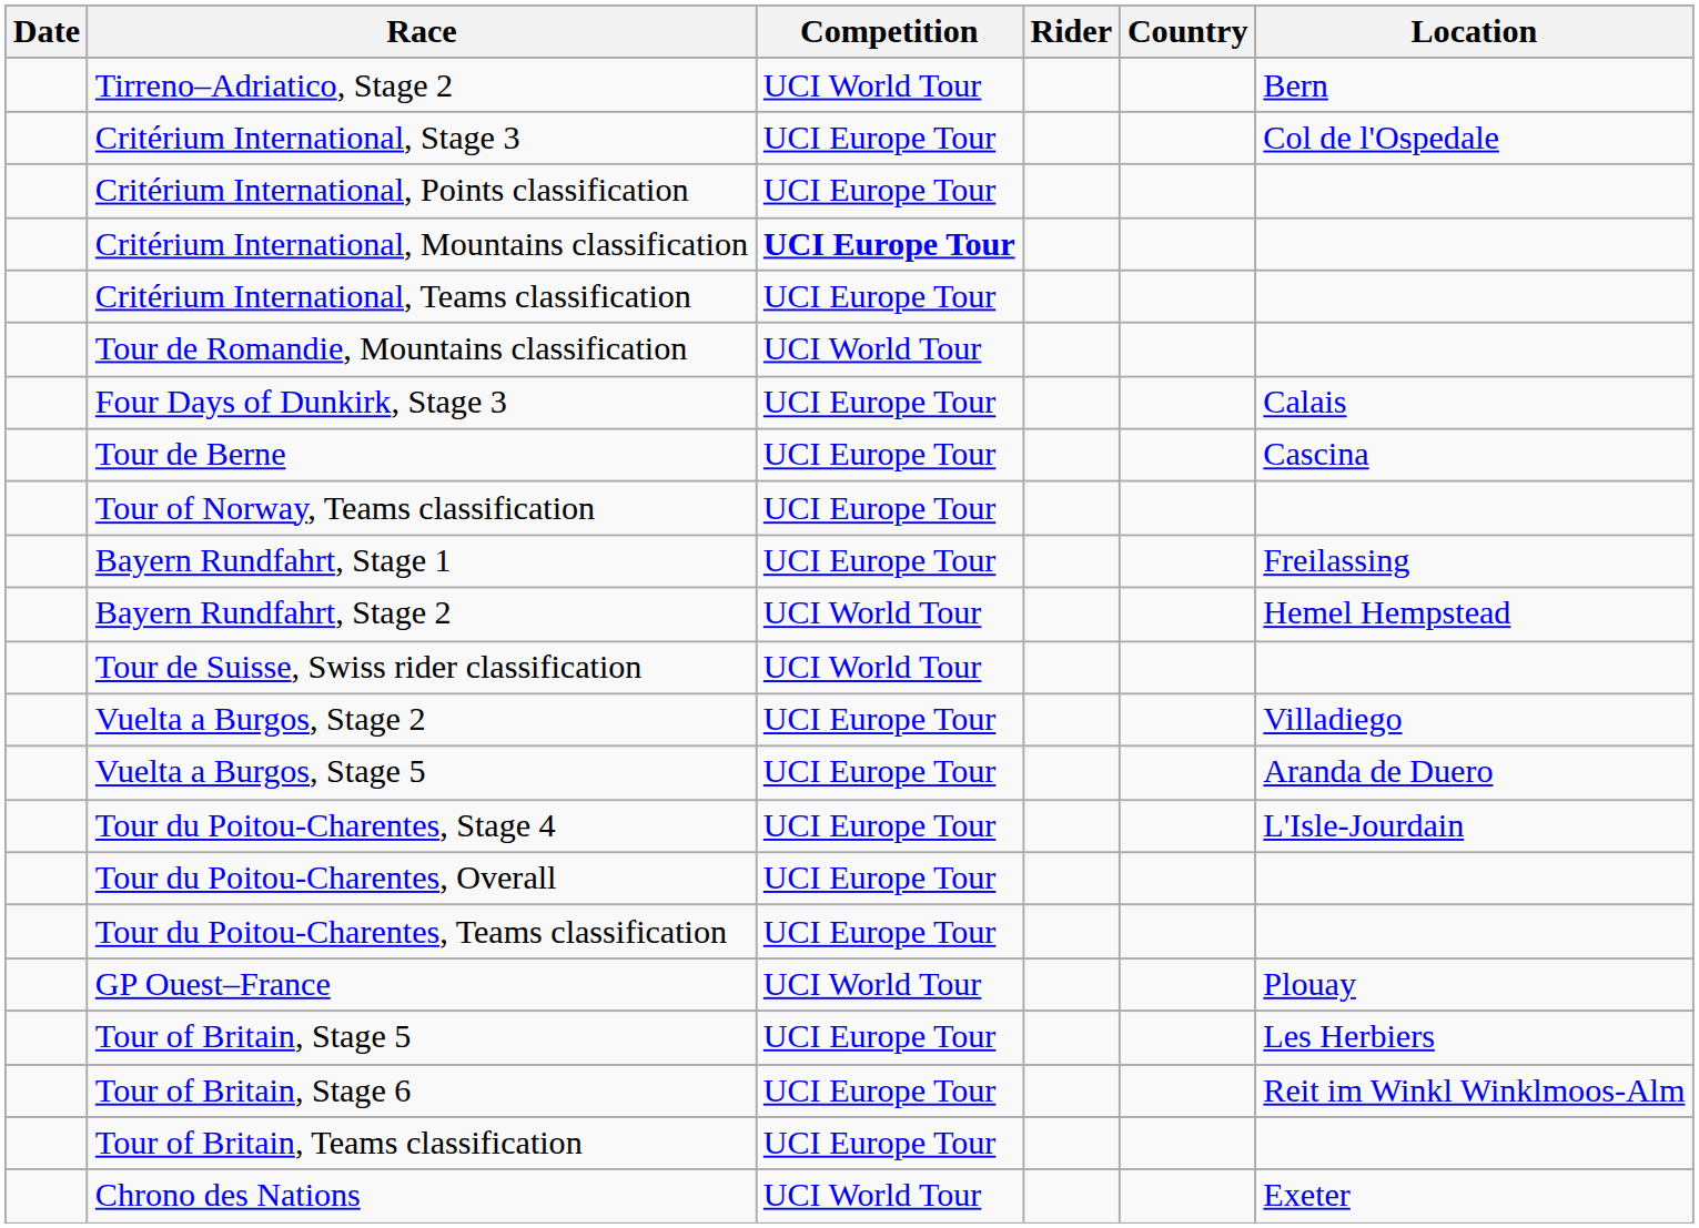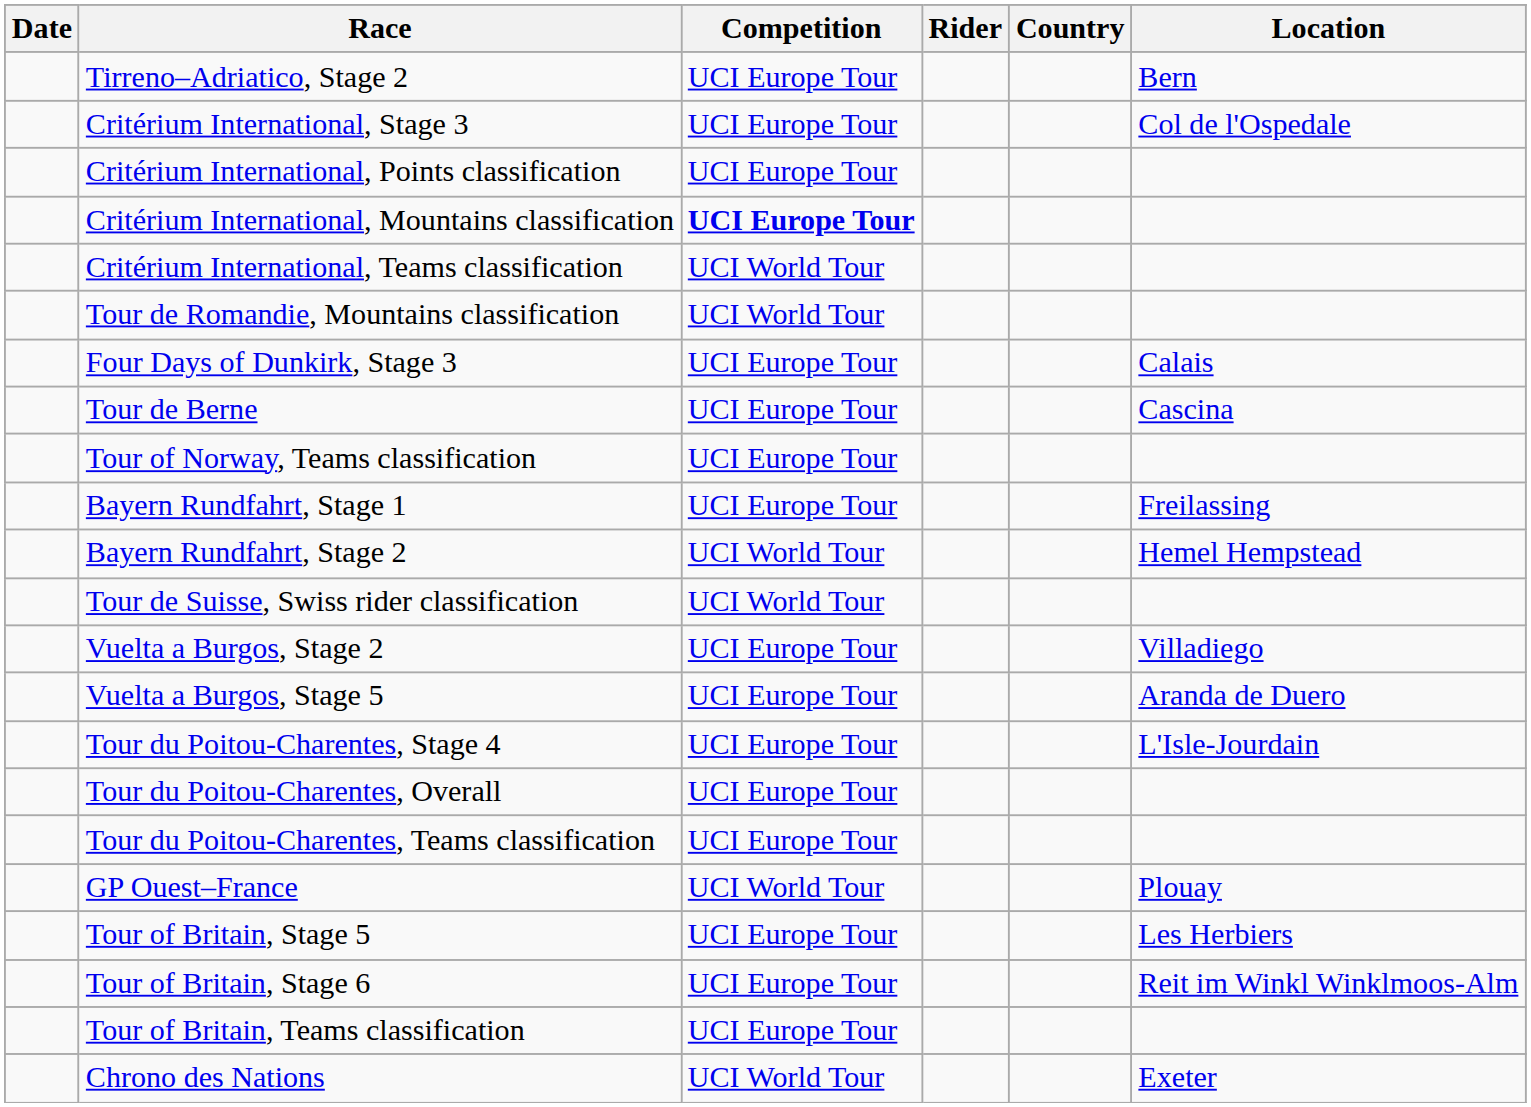 <table class="wikitable sortable">
 <tr>
 <th>Date</th>
 <th>Race</th>
 <th>Competition</th>
 <th>Rider</th>
 <th>Country</th>
 <th>Location</th>
 </tr>
 <tr>
 <td></td>
 <td><a href='#'>Tirreno–Adriatico</a>, Stage 2</td>
-<td><a href='#'>UCI World Tour</a></td>
+<td><a href='#'>UCI Europe Tour</a></td>
 <td></td>
 <td></td>
 <td><a href='#'>Bern</a></td>
 </tr>
 <tr>
 <td></td>
 <td><a href='#'>Critérium International</a>, Stage 3</td>
 <td><a href='#'>UCI Europe Tour</a></td>
 <td></td>
 <td></td>
 <td><a href='#'>Col de l'Ospedale</a></td>
 </tr>
 <tr>
 <td></td>
 <td><a href='#'>Critérium International</a>, Points classification</td>
 <td><a href='#'>UCI Europe Tour</a></td>
 <td></td>
 <td></td>
 <td></td>
 </tr>
 <tr>
 <td></td>
 <td><a href='#'>Critérium International</a>, Mountains classification</td>
 <td><strong><a href='#'>UCI Europe Tour</a></strong></td>
 <td></td>
 <td></td>
 <td></td>
 </tr>
 <tr>
 <td></td>
 <td><a href='#'>Critérium International</a>, Teams classification</td>
-<td><a href='#'>UCI Europe Tour</a></td>
+<td><a href='#'>UCI World Tour</a></td>
 <td align="center"></td>
 <td></td>
 <td></td>
 </tr>
 <tr>
 <td></td>
 <td><a href='#'>Tour de Romandie</a>, Mountains classification</td>
 <td><a href='#'>UCI World Tour</a></td>
 <td></td>
 <td></td>
 <td></td>
 </tr>
 <tr>
 <td></td>
 <td><a href='#'>Four Days of Dunkirk</a>, Stage 3</td>
 <td><a href='#'>UCI Europe Tour</a></td>
 <td></td>
 <td></td>
 <td><a href='#'>Calais</a></td>
 </tr>
 <tr>
 <td></td>
 <td><a href='#'>Tour de Berne</a></td>
 <td><a href='#'>UCI Europe Tour</a></td>
 <td></td>
 <td></td>
 <td><a href='#'>Cascina</a></td>
 </tr>
 <tr>
 <td></td>
 <td><a href='#'>Tour of Norway</a>, Teams classification</td>
 <td><a href='#'>UCI Europe Tour</a></td>
 <td align="center"></td>
 <td></td>
 <td></td>
 </tr>
 <tr>
 <td></td>
 <td><a href='#'>Bayern Rundfahrt</a>, Stage 1</td>
 <td><a href='#'>UCI Europe Tour</a></td>
 <td></td>
 <td></td>
 <td><a href='#'>Freilassing</a></td>
 </tr>
 <tr>
 <td></td>
 <td><a href='#'>Bayern Rundfahrt</a>, Stage 2</td>
 <td><a href='#'>UCI World Tour</a></td>
 <td></td>
 <td></td>
 <td><a href='#'>Hemel Hempstead</a></td>
 </tr>
 <tr>
 <td></td>
 <td><a href='#'>Tour de Suisse</a>, Swiss rider classification</td>
 <td><a href='#'>UCI World Tour</a></td>
 <td></td>
 <td></td>
 <td></td>
 </tr>
 <tr>
 <td></td>
 <td><a href='#'>Vuelta a Burgos</a>, Stage 2</td>
 <td><a href='#'>UCI Europe Tour</a></td>
 <td></td>
 <td></td>
 <td><a href='#'>Villadiego</a></td>
 </tr>
 <tr>
 <td></td>
 <td><a href='#'>Vuelta a Burgos</a>, Stage 5</td>
 <td><a href='#'>UCI Europe Tour</a></td>
 <td></td>
 <td></td>
 <td><a href='#'>Aranda de Duero</a></td>
 </tr>
 <tr>
 <td></td>
 <td><a href='#'>Tour du Poitou-Charentes</a>, Stage 4</td>
 <td><a href='#'>UCI Europe Tour</a></td>
 <td></td>
 <td></td>
 <td><a href='#'>L'Isle-Jourdain</a></td>
 </tr>
 <tr>
 <td></td>
 <td><a href='#'>Tour du Poitou-Charentes</a>, Overall</td>
 <td><a href='#'>UCI Europe Tour</a></td>
 <td></td>
 <td></td>
 <td></td>
 </tr>
 <tr>
 <td></td>
 <td><a href='#'>Tour du Poitou-Charentes</a>, Teams classification</td>
 <td><a href='#'>UCI Europe Tour</a></td>
 <td align="center"></td>
 <td></td>
 <td></td>
 </tr>
 <tr>
 <td></td>
 <td><a href='#'>GP Ouest–France</a></td>
 <td><a href='#'>UCI World Tour</a></td>
 <td></td>
 <td></td>
 <td><a href='#'>Plouay</a></td>
 </tr>
 <tr>
 <td></td>
 <td><a href='#'>Tour of Britain</a>, Stage 5</td>
 <td><a href='#'>UCI Europe Tour</a></td>
 <td></td>
 <td></td>
 <td><a href='#'>Les Herbiers</a></td>
 </tr>
 <tr>
 <td></td>
 <td><a href='#'>Tour of Britain</a>, Stage 6</td>
 <td><a href='#'>UCI Europe Tour</a></td>
 <td></td>
 <td></td>
 <td><a href='#'>Reit im Winkl Winklmoos-Alm</a></td>
 </tr>
 <tr>
 <td></td>
 <td><a href='#'>Tour of Britain</a>, Teams classification</td>
 <td><a href='#'>UCI Europe Tour</a></td>
 <td align="center"></td>
 <td></td>
 <td></td>
 </tr>
 <tr>
 <td></td>
 <td><a href='#'>Chrono des Nations</a></td>
 <td><a href='#'>UCI World Tour</a></td>
 <td></td>
 <td></td>
 <td><a href='#'>Exeter</a></td>
 </tr>
 </table>
